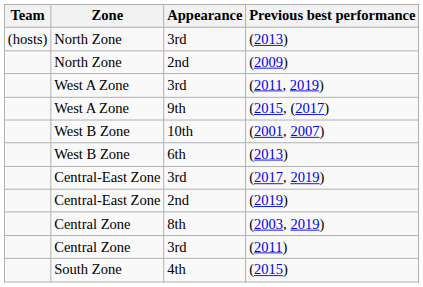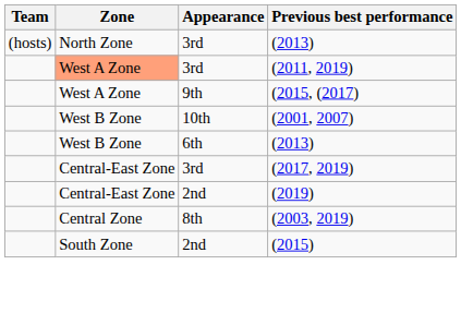 <table class="wikitable sortable" style="text-align: left;">
 <tr>
 <th>Team</th>
 <th>Zone</th>
 <th data-sort-type="number">Appearance</th>
 <th>Previous best performance</th>
 </tr>
 <tr>
 <td> (hosts)</td>
 <td>North Zone</td>
 <td>3rd</td>
 <td> (<a href='#'>2013</a>)</td>
 </tr>
 <tr>
 <td></td>
-<td>North Zone</td>
-<td>2nd</td>
-<td> (<a href='#'>2009</a>)</td>
-</tr>
-<tr>
-<td></td>
-<td>West A Zone</td>
+<td style="background: lightsalmon;">West A Zone</td>
 <td>3rd</td>
 <td> (<a href='#'>2011</a>, <a href='#'>2019</a>)</td>
 </tr>
 <tr>
 <td></td>
 <td>West A Zone</td>
 <td>9th</td>
 <td> (<a href='#'>2015</a>, (<a href='#'>2017</a>)</td>
 </tr>
 <tr>
 <td></td>
 <td>West B Zone</td>
 <td>10th</td>
 <td> (<a href='#'>2001</a>, <a href='#'>2007</a>)</td>
 </tr>
 <tr>
 <td></td>
 <td>West B Zone</td>
 <td>6th</td>
 <td> (<a href='#'>2013</a>)</td>
 </tr>
 <tr>
 <td></td>
 <td>Central-East Zone</td>
 <td>3rd</td>
 <td> (<a href='#'>2017</a>, <a href='#'>2019</a>)</td>
 </tr>
 <tr>
 <td></td>
 <td>Central-East Zone</td>
 <td>2nd</td>
 <td> (<a href='#'>2019</a>)</td>
 </tr>
 <tr>
 <td></td>
 <td>Central Zone</td>
 <td>8th</td>
 <td> (<a href='#'>2003</a>, <a href='#'>2019</a>)</td>
 </tr>
 <tr>
 <td></td>
-<td>Central Zone</td>
-<td>3rd</td>
-<td> (<a href='#'>2011</a>)</td>
-</tr>
-<tr>
-<td></td>
 <td>South Zone</td>
-<td>4th</td>
+<td>2nd</td>
 <td> (<a href='#'>2015</a>)</td>
 </tr>
 </table>
